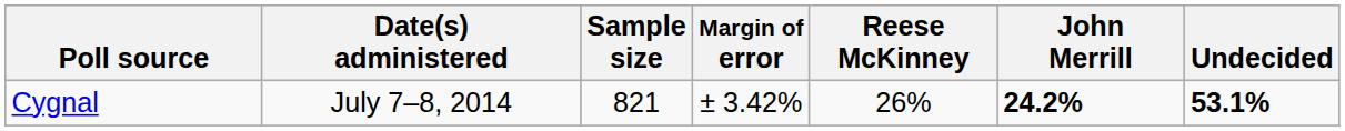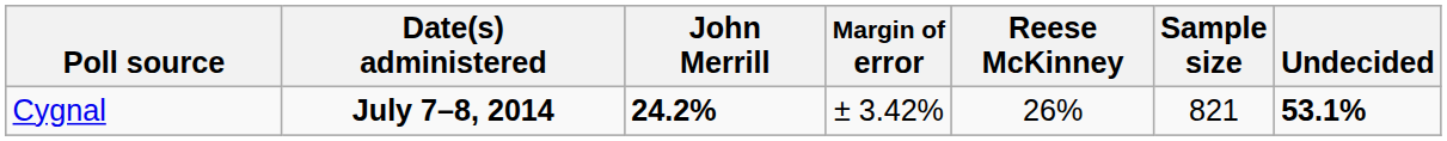 <table class="wikitable">
 <tr valign= bottom>
 <th style="width:140px;">Poll source</th>
 <th style="width:175px;">Date(s)<br>administered</th>
-<th class=small>Sample<br>size</th>
+<th style="width:100px;">John<br>Merrill</th>
 <th><small>Margin of</small><br>error</th>
 <th style="width:100px;">Reese<br>McKinney</th>
-<th style="width:100px;">John<br>Merrill</th>
+<th class=small>Sample<br>size</th>
 <th style="width:80px;">Undecided</th>
 </tr>
 <tr>
 <td><a href='#'>Cygnal</a></td>
-<td align=center>July 7–8, 2014</td>
-<td align=center>821</td>
+<td align=center><strong>July 7–8, 2014</strong></td>
+<td><strong>24.2%</strong></td>
 <td align=center>± 3.42%</td>
 <td align=center>26%</td>
-<td><strong>24.2%</strong></td>
+<td align=center>821</td>
 <td><strong>53.1%</strong></td>
 </tr>
 </table>
